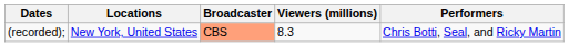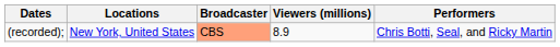 <table class="wikitable" style="font-size: 85%">
 <tr>
 <th>Dates</th>
 <th>Locations</th>
 <th>Broadcaster</th>
 <th>Viewers (millions)</th>
 <th>Performers</th>
 </tr>
 <tr>
 <td> (recorded); </td>
 <td><a href='#'>New York, United States</a></td>
 <td style="background: lightsalmon;">CBS</td>
-<td>8.3</td>
+<td>8.9</td>
 <td><a href='#'>Chris Botti</a>, <a href='#'>Seal</a>, and <a href='#'>Ricky Martin</a></td>
 </tr>
 </table>
